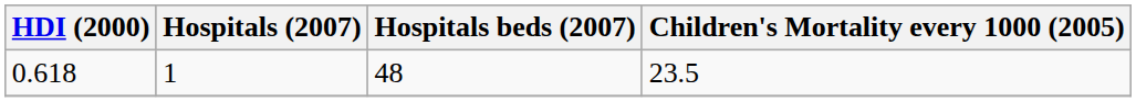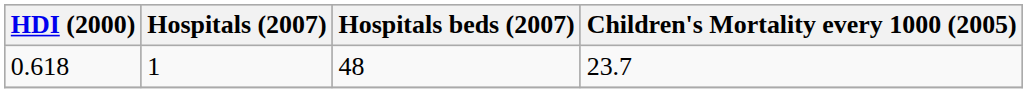 <table class="wikitable" border="1">
 <tr>
 <th><a href='#'>HDI</a> (2000)</th>
 <th>Hospitals (2007)</th>
 <th>Hospitals beds (2007)</th>
 <th>Children's Mortality every 1000 (2005)</th>
 </tr>
 <tr>
 <td>0.618</td>
 <td>1</td>
 <td>48</td>
-<td>23.5</td>
+<td>23.7</td>
 </tr>
 <tr>
 </tr>
 </table>
